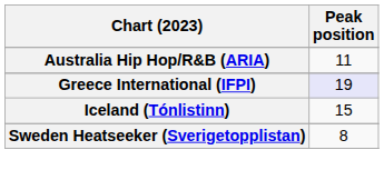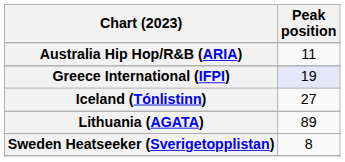 <table class="wikitable sortable plainrowheaders" style="text-align:center">
 <tr>
 <th scope="col">Chart (2023)</th>
 <th scope="col">Peak<br>position</th>
 </tr>
 <tr>
 </tr>
 <tr>
 <th scope="row">Australia Hip Hop/R&B (<a href='#'>ARIA</a>)</th>
 <td>11</td>
 </tr>
 <tr>
 </tr>
 <tr>
 </tr>
 <tr>
 </tr>
 <tr>
 <th scope="row">Greece International (<a href='#'>IFPI</a>)</th>
 <td style="background: lavender;">19</td>
 </tr>
 <tr>
 <th scope="row">Iceland (<a href='#'>Tónlistinn</a>)</th>
-<td>15</td>
+<td>27</td>
 </tr>
 <tr>
+</tr>
+<tr>
+<th scope="row">Lithuania (<a href='#'>AGATA</a>)</th>
+<td>89</td>
 </tr>
 <tr>
 </tr>
 <tr>
 </tr>
 <tr>
 </tr>
 <tr>
 <th scope="row">Sweden Heatseeker (<a href='#'>Sverigetopplistan</a>)</th>
 <td>8</td>
 </tr>
 <tr>
 </tr>
 <tr>
 </tr>
 <tr>
 </tr>
 <tr>
 </tr>
 </table>
